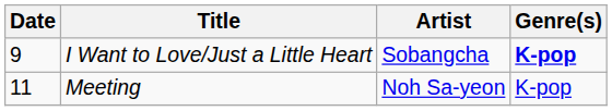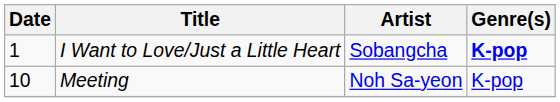 <table class="wikitable" style="text-align: left;">
 <tr>
 <th>Date</th>
 <th>Title</th>
 <th>Artist</th>
 <th>Genre(s)</th>
 </tr>
 <tr>
-<td>9</td>
+<td>1</td>
 <td><em>I Want to Love/Just a Little Heart</em></td>
 <td><a href='#'>Sobangcha</a></td>
 <td><strong><a href='#'>K-pop</a></strong></td>
 </tr>
 <tr>
-<td>11</td>
+<td>10</td>
 <td><em>Meeting</em></td>
 <td><a href='#'>Noh Sa-yeon</a></td>
 <td><a href='#'>K-pop</a></td>
 </tr>
 <tr>
 </tr>
 </table>
